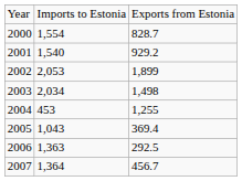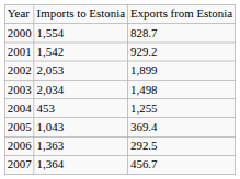 <table class="wikitable sortable">
 <tr>
 <td>Year</td>
 <td>Imports to Estonia</td>
 <td>Exports from Estonia</td>
 </tr>
 <tr>
 <td>2000</td>
 <td>1,554</td>
 <td>828.7</td>
 </tr>
 <tr>
 <td>2001</td>
-<td>1,540</td>
+<td>1,542</td>
 <td>929.2</td>
 </tr>
 <tr>
 <td>2002</td>
 <td>2,053</td>
 <td>1,899</td>
 </tr>
 <tr>
 <td>2003</td>
 <td>2,034</td>
 <td>1,498</td>
 </tr>
 <tr>
 <td>2004</td>
 <td>453</td>
 <td>1,255</td>
 </tr>
 <tr>
 <td>2005</td>
 <td>1,043</td>
 <td>369.4</td>
 </tr>
 <tr>
 <td>2006</td>
 <td>1,363</td>
 <td>292.5</td>
 </tr>
 <tr>
 <td>2007</td>
 <td>1,364</td>
 <td>456.7</td>
 </tr>
 </table>
